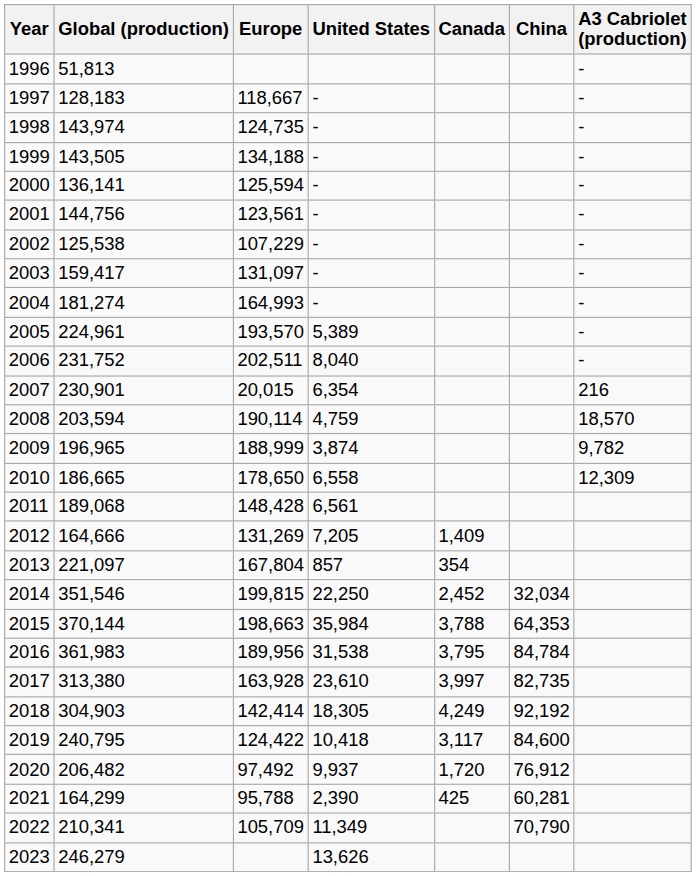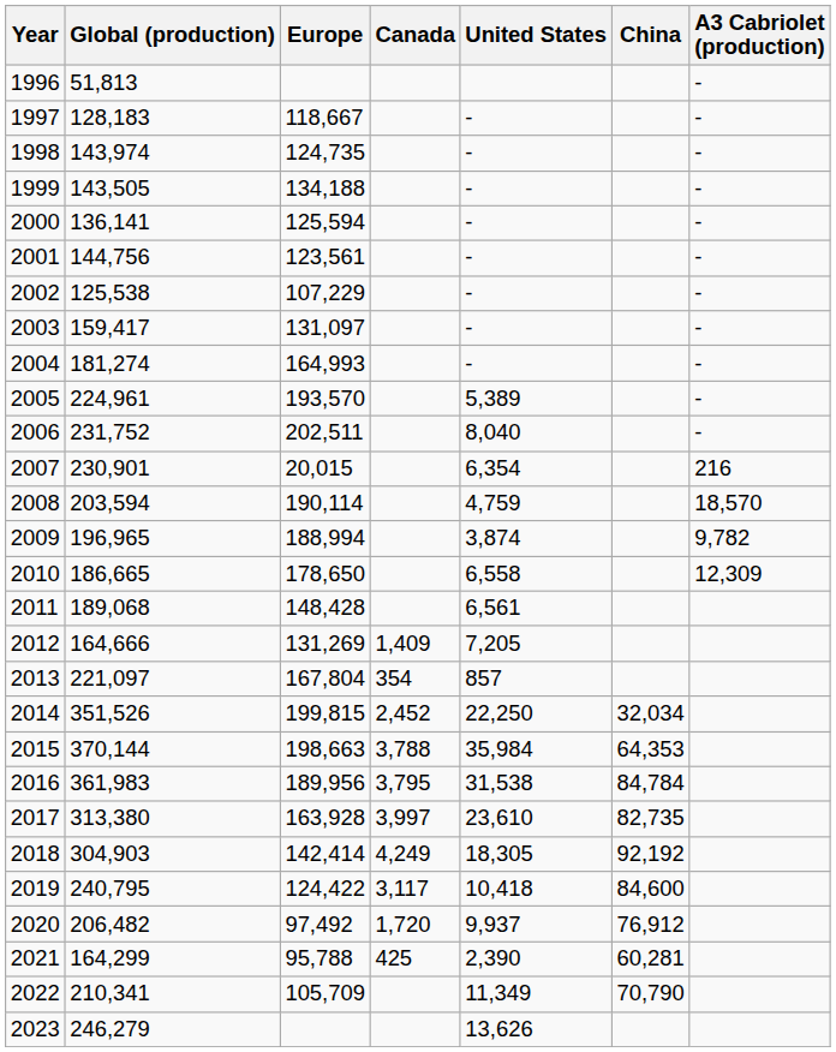 <table class="wikitable">
 <tr>
 <th>Year</th>
 <th>Global (production)</th>
 <th>Europe</th>
+<th>Canada</th>
 <th>United States</th>
-<th>Canada</th>
 <th>China</th>
 <th>A3 Cabriolet<br>(production)</th>
 </tr>
 <tr>
 <td>1996</td>
 <td>51,813</td>
 <td></td>
 <td></td>
 <td></td>
 <td></td>
 <td>-</td>
 </tr>
 <tr>
 <td>1997</td>
 <td>128,183</td>
 <td>118,667</td>
+<td></td>
 <td>-</td>
-<td></td>
 <td></td>
 <td>-</td>
 </tr>
 <tr>
 <td>1998</td>
 <td>143,974</td>
 <td>124,735</td>
+<td></td>
 <td>-</td>
-<td></td>
 <td></td>
 <td>-</td>
 </tr>
 <tr>
 <td>1999</td>
 <td>143,505</td>
 <td>134,188</td>
+<td></td>
 <td>-</td>
-<td></td>
 <td></td>
 <td>-</td>
 </tr>
 <tr>
 <td>2000</td>
 <td>136,141</td>
 <td>125,594</td>
+<td></td>
 <td>-</td>
-<td></td>
 <td></td>
 <td>-</td>
 </tr>
 <tr>
 <td>2001</td>
 <td>144,756</td>
 <td>123,561</td>
+<td></td>
 <td>-</td>
-<td></td>
 <td></td>
 <td>-</td>
 </tr>
 <tr>
 <td>2002</td>
 <td>125,538</td>
 <td>107,229</td>
+<td></td>
 <td>-</td>
-<td></td>
 <td></td>
 <td>-</td>
 </tr>
 <tr>
 <td>2003</td>
 <td>159,417</td>
 <td>131,097</td>
+<td></td>
 <td>-</td>
-<td></td>
 <td></td>
 <td>-</td>
 </tr>
 <tr>
 <td>2004</td>
 <td>181,274</td>
 <td>164,993</td>
+<td></td>
 <td>-</td>
-<td></td>
 <td></td>
 <td>-</td>
 </tr>
 <tr>
 <td>2005</td>
 <td>224,961</td>
 <td>193,570</td>
+<td></td>
 <td>5,389</td>
-<td></td>
 <td></td>
 <td>-</td>
 </tr>
 <tr>
 <td>2006</td>
 <td>231,752</td>
 <td>202,511</td>
+<td></td>
 <td>8,040</td>
-<td></td>
 <td></td>
 <td>-</td>
 </tr>
 <tr>
 <td>2007</td>
 <td>230,901</td>
 <td>20,015</td>
+<td></td>
 <td>6,354</td>
-<td></td>
 <td></td>
 <td>216</td>
 </tr>
 <tr>
 <td>2008</td>
 <td>203,594</td>
 <td>190,114</td>
+<td></td>
 <td>4,759</td>
-<td></td>
 <td></td>
 <td>18,570</td>
 </tr>
 <tr>
 <td>2009</td>
 <td>196,965</td>
-<td>188,999</td>
+<td>188,994</td>
+<td></td>
 <td>3,874</td>
-<td></td>
 <td></td>
 <td>9,782</td>
 </tr>
 <tr>
 <td>2010</td>
 <td>186,665</td>
 <td>178,650</td>
+<td></td>
 <td>6,558</td>
-<td></td>
 <td></td>
 <td>12,309</td>
 </tr>
 <tr>
 <td>2011</td>
 <td>189,068</td>
 <td>148,428</td>
+<td></td>
 <td>6,561</td>
-<td></td>
 <td></td>
 <td></td>
 </tr>
 <tr>
 <td>2012</td>
 <td>164,666</td>
 <td>131,269</td>
+<td>1,409</td>
 <td>7,205</td>
-<td>1,409</td>
 <td></td>
 <td></td>
 </tr>
 <tr>
 <td>2013</td>
 <td>221,097</td>
 <td>167,804</td>
+<td>354</td>
 <td>857</td>
-<td>354</td>
 <td></td>
 <td></td>
 </tr>
 <tr>
 <td>2014</td>
-<td>351,546</td>
+<td>351,526</td>
 <td>199,815</td>
+<td>2,452</td>
 <td>22,250</td>
-<td>2,452</td>
 <td>32,034</td>
 <td></td>
 </tr>
 <tr>
 <td>2015</td>
 <td>370,144</td>
 <td>198,663</td>
+<td>3,788</td>
 <td>35,984</td>
-<td>3,788</td>
 <td>64,353</td>
 <td></td>
 </tr>
 <tr>
 <td>2016</td>
 <td>361,983</td>
 <td>189,956</td>
+<td>3,795</td>
 <td>31,538</td>
-<td>3,795</td>
 <td>84,784</td>
 <td></td>
 </tr>
 <tr>
 <td>2017</td>
 <td>313,380</td>
 <td>163,928</td>
+<td>3,997</td>
 <td>23,610</td>
-<td>3,997</td>
 <td>82,735</td>
 <td></td>
 </tr>
 <tr>
 <td>2018</td>
 <td>304,903</td>
 <td>142,414</td>
+<td>4,249</td>
 <td>18,305</td>
-<td>4,249</td>
 <td>92,192</td>
 <td></td>
 </tr>
 <tr>
 <td>2019</td>
 <td>240,795</td>
 <td>124,422</td>
+<td>3,117</td>
 <td>10,418</td>
-<td>3,117</td>
 <td>84,600</td>
 <td></td>
 </tr>
 <tr>
 <td>2020</td>
 <td>206,482</td>
 <td>97,492</td>
+<td>1,720</td>
 <td>9,937</td>
-<td>1,720</td>
 <td>76,912</td>
 <td></td>
 </tr>
 <tr>
 <td>2021</td>
 <td>164,299</td>
 <td>95,788</td>
+<td>425</td>
 <td>2,390</td>
-<td>425</td>
 <td>60,281</td>
 <td></td>
 </tr>
 <tr>
 <td>2022</td>
 <td>210,341</td>
 <td>105,709</td>
+<td></td>
 <td>11,349</td>
-<td></td>
 <td>70,790</td>
 <td></td>
 </tr>
 <tr>
 <td>2023</td>
 <td>246,279</td>
 <td></td>
+<td></td>
 <td>13,626</td>
-<td></td>
 <td></td>
 <td></td>
 </tr>
 </table>
